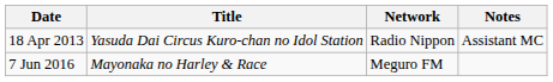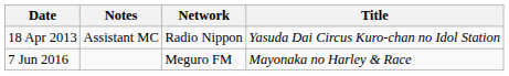 <table class="wikitable">
 <tr>
 <th>Date</th>
+<th>Notes</th>
+<th>Network</th>
 <th>Title</th>
-<th>Network</th>
-<th>Notes</th>
 </tr>
 <tr>
 <td>18 Apr 2013</td>
+<td>Assistant MC</td>
+<td>Radio Nippon</td>
 <td><em>Yasuda Dai Circus Kuro-chan no Idol Station</em></td>
-<td>Radio Nippon</td>
-<td>Assistant MC</td>
 </tr>
 <tr>
 <td>7 Jun 2016</td>
+<td></td>
+<td>Meguro FM</td>
 <td><em>Mayonaka no Harley & Race</em></td>
-<td>Meguro FM</td>
-<td></td>
 </tr>
 </table>
